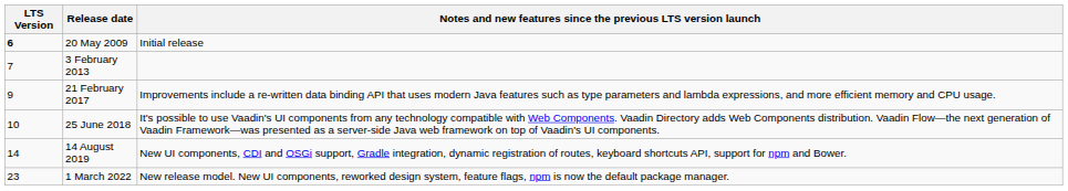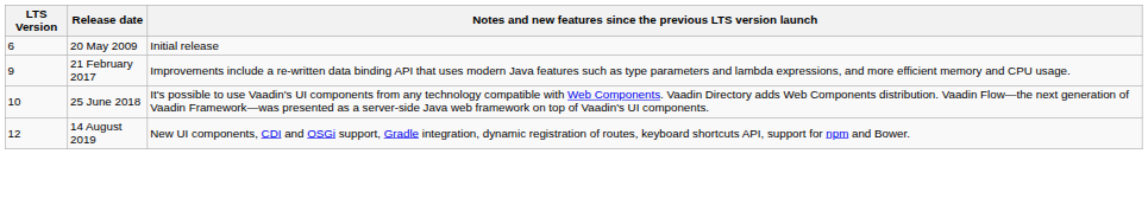 <table class="wikitable">
 <tr>
 <th>LTS Version</th>
 <th>Release date</th>
 <th>Notes and new features since the previous LTS version launch</th>
 </tr>
 <tr>
-<td><strong>6</strong></td>
+<td>6</td>
 <td>20 May 2009</td>
 <td>Initial release</td>
-</tr>
-<tr>
-<td>7</td>
-<td>3 February 2013</td>
-<td></td>
 </tr>
 <tr>
 <td>9</td>
 <td>21 February 2017</td>
 <td>Improvements include a re-written data binding API that uses modern Java features such as type parameters and lambda expressions, and more efficient memory and CPU usage.</td>
 </tr>
 <tr>
 <td>10</td>
 <td>25 June 2018</td>
 <td>It's possible to use Vaadin's UI components from any technology compatible with <a href='#'>Web Components</a>. Vaadin Directory adds Web Components distribution. Vaadin Flow—the next generation of Vaadin Framework—was presented as a server-side Java web framework on top of Vaadin's UI components.</td>
 </tr>
 <tr>
-<td>14</td>
+<td>12</td>
 <td>14 August 2019</td>
 <td>New UI components, <a href='#'>CDI</a> and <a href='#'>OSGi</a> support, <a href='#'>Gradle</a> integration, dynamic registration of routes, keyboard shortcuts API, support for <a href='#'>npm</a> and Bower.</td>
 </tr>
-<tr>
-<td>23</td>
-<td>1 March 2022</td>
-<td>New release model. New UI components, reworked design system, feature flags, <a href='#'>npm</a> is now the default package manager.</td>
-</tr>
 </table>
